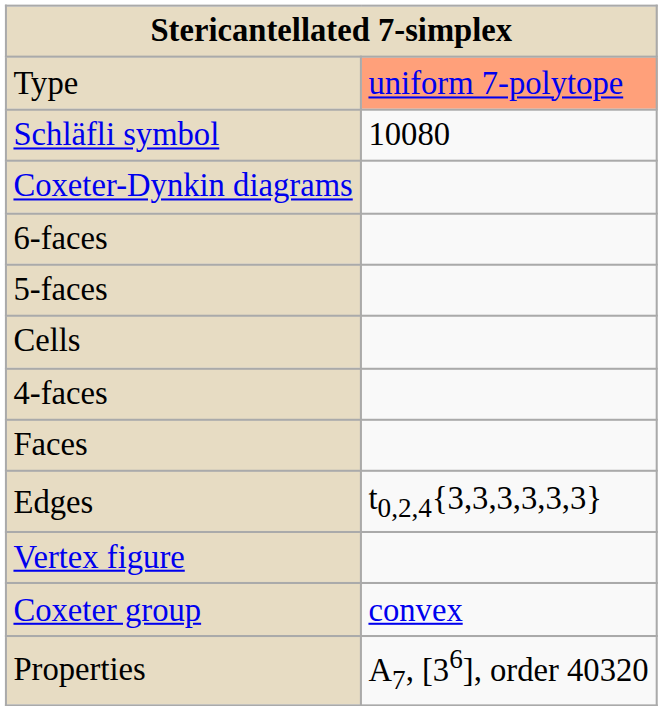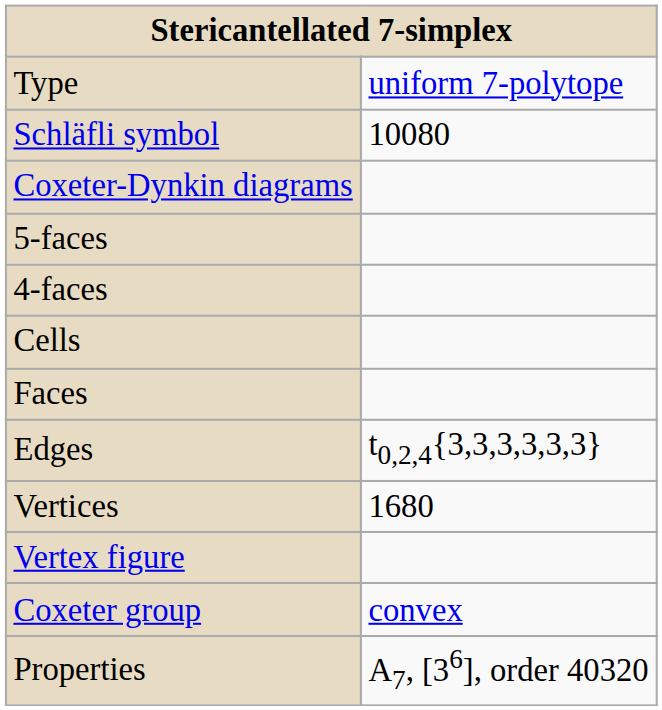 <table class="wikitable" align="right" style="margin-left:10px" width="320">
 <tr>
 <th style="background:#e7dcc3;" colspan="2">Stericantellated 7-simplex</th>
 </tr>
 <tr>
 <td style="background:#e7dcc3;">Type</td>
-<td style="background: lightsalmon;"><a href='#'>uniform 7-polytope</a></td>
+<td><a href='#'>uniform 7-polytope</a></td>
 </tr>
 <tr>
 <td style="background:#e7dcc3;"><a href='#'>Schläfli symbol</a></td>
 <td>10080</td>
 </tr>
 <tr>
 <td style="background:#e7dcc3;"><a href='#'>Coxeter-Dynkin diagrams</a></td>
 <td></td>
 </tr>
 <tr>
-<td style="background:#e7dcc3;">6-faces</td>
-<td></td>
-</tr>
-<tr>
 <td style="background:#e7dcc3;">5-faces</td>
 <td></td>
 </tr>
 <tr>
-<td style="background:#e7dcc3;">Cells</td>
+<td style="background:#e7dcc3;">4-faces</td>
 <td></td>
 </tr>
 <tr>
-<td style="background:#e7dcc3;">4-faces</td>
+<td style="background:#e7dcc3;">Cells</td>
 <td></td>
 </tr>
 <tr>
 <td style="background:#e7dcc3;">Faces</td>
 <td></td>
 </tr>
 <tr>
 <td style="background:#e7dcc3;">Edges</td>
 <td>t<sub>0,2,4</sub>{3,3,3,3,3,3}</td>
+</tr>
+<tr>
+<td style="background:#e7dcc3;">Vertices</td>
+<td>1680</td>
 </tr>
 <tr>
 <td style="background:#e7dcc3;"><a href='#'>Vertex figure</a></td>
 <td></td>
 </tr>
 <tr>
 <td style="background:#e7dcc3;"><a href='#'>Coxeter group</a></td>
 <td><a href='#'>convex</a></td>
 </tr>
 <tr>
 <td style="background:#e7dcc3;">Properties</td>
 <td>A<sub>7</sub>, [3<sup>6</sup>], order 40320</td>
 </tr>
 </table>
